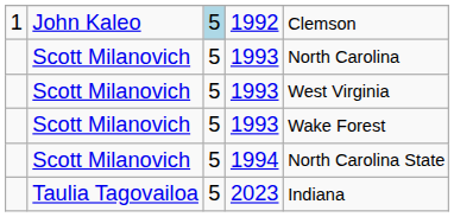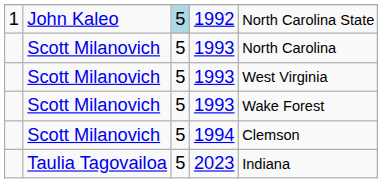 <table class="wikitable">
 <tr>
 </tr>
 <tr>
 <td>1</td>
 <td><a href='#'>John Kaleo</a></td>
 <td style="background: lightblue;">5</td>
 <td><a href='#'>1992</a></td>
-<td style="font-size:80%;">Clemson</td>
+<td style="font-size:80%;">North Carolina State</td>
 </tr>
 <tr>
 <td></td>
 <td><a href='#'>Scott Milanovich</a></td>
 <td>5</td>
 <td><a href='#'>1993</a></td>
 <td style="font-size:80%;">North Carolina</td>
 </tr>
 <tr>
 <td></td>
 <td><a href='#'>Scott Milanovich</a></td>
 <td>5</td>
 <td><a href='#'>1993</a></td>
 <td style="font-size:80%;">West Virginia</td>
 </tr>
 <tr>
 <td></td>
 <td><a href='#'>Scott Milanovich</a></td>
 <td>5</td>
 <td><a href='#'>1993</a></td>
 <td style="font-size:80%;">Wake Forest</td>
 </tr>
 <tr>
 <td></td>
 <td><a href='#'>Scott Milanovich</a></td>
 <td>5</td>
 <td><a href='#'>1994</a></td>
-<td style="font-size:80%;">North Carolina State</td>
+<td style="font-size:80%;">Clemson</td>
 </tr>
 <tr>
 <td></td>
 <td><a href='#'>Taulia Tagovailoa</a></td>
 <td>5</td>
 <td><a href='#'>2023</a></td>
 <td style="font-size:80%;">Indiana</td>
 </tr>
 </table>
